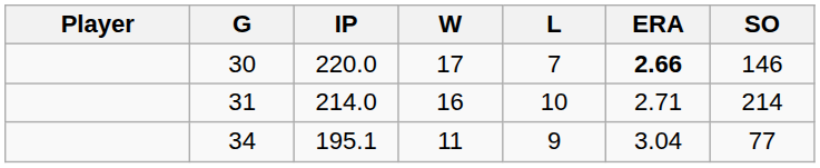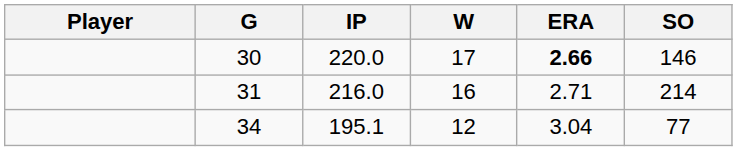 <table class="wikitable sortable">
 <tr>
 <th bgcolor="#DDDDFF" width="16%">Player</th>
 <th bgcolor="#DDDDFF" width="9%">G</th>
 <th bgcolor="#DDDDFF" width="9%">IP</th>
 <th bgcolor="#DDDDFF" width="9%">W</th>
-<th bgcolor="#DDDDFF" width="9%">L</th>
 <th bgcolor="#DDDDFF" width="9%">ERA</th>
 <th bgcolor="#DDDDFF" width="9%">SO</th>
 </tr>
 <tr align="center">
 <td></td>
 <td>30</td>
 <td>220.0</td>
 <td>17</td>
-<td>7</td>
 <td><strong>2.66</strong></td>
 <td>146</td>
 </tr>
 <tr align="center">
 <td></td>
 <td>31</td>
-<td>214.0</td>
+<td>216.0</td>
 <td>16</td>
-<td>10</td>
 <td>2.71</td>
 <td>214</td>
 </tr>
 <tr align="center">
 <td></td>
 <td>34</td>
 <td>195.1</td>
-<td>11</td>
-<td>9</td>
+<td>12</td>
 <td>3.04</td>
 <td>77</td>
 </tr>
 </table>
